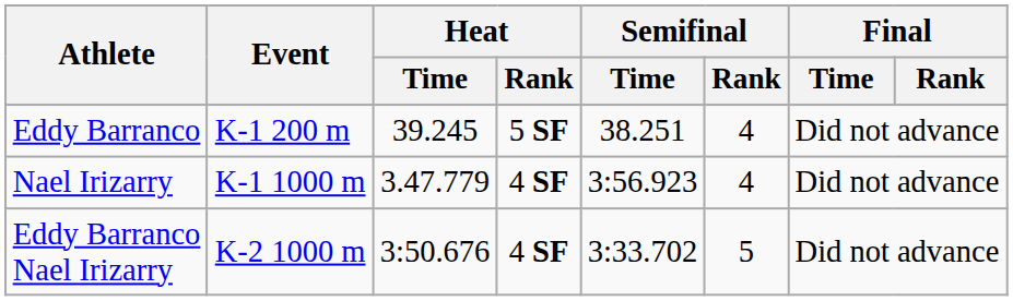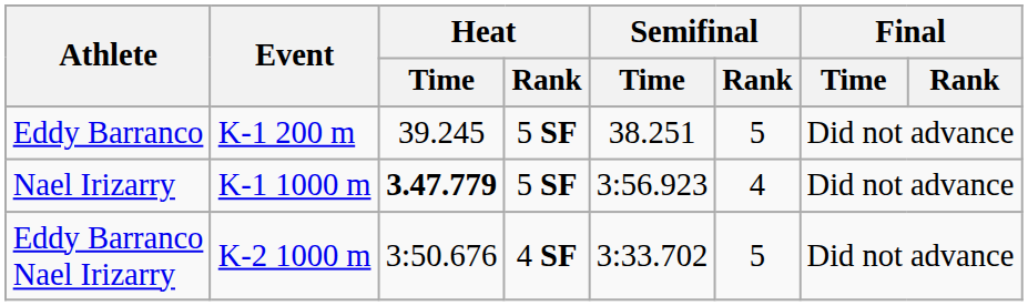 <table class=wikitable style=font-size:90%;text-align:center>
 <tr>
 <th rowspan=2>Athlete</th>
 <th rowspan=2>Event</th>
 <th colspan=2>Heat</th>
 <th colspan=2>Semifinal</th>
 <th colspan=2>Final</th>
 </tr>
 <tr style=font-size:95%>
 <th>Time</th>
 <th>Rank</th>
 <th>Time</th>
 <th>Rank</th>
 <th>Time</th>
 <th>Rank</th>
 </tr>
 <tr>
 <td align=left><a href='#'>Eddy Barranco</a></td>
 <td align=left><a href='#'>K-1 200 m</a></td>
 <td>39.245</td>
 <td>5 <strong>SF</strong></td>
 <td>38.251</td>
-<td>4</td>
+<td>5</td>
 <td colspan=2>Did not advance</td>
 </tr>
 <tr>
 <td align=left><a href='#'>Nael Irizarry</a></td>
 <td align=left><a href='#'>K-1 1000 m</a></td>
-<td>3.47.779</td>
-<td>4 <strong>SF</strong></td>
+<td><strong>3.47.779</strong></td>
+<td>5 <strong>SF</strong></td>
 <td>3:56.923</td>
 <td>4</td>
 <td colspan=2>Did not advance</td>
 </tr>
 <tr>
 <td align=left><a href='#'>Eddy Barranco</a><br><a href='#'>Nael Irizarry</a></td>
 <td align=left><a href='#'>K-2 1000 m</a></td>
 <td>3:50.676</td>
 <td>4 <strong>SF</strong></td>
 <td>3:33.702</td>
 <td>5</td>
 <td colspan=2>Did not advance</td>
 </tr>
 </table>
